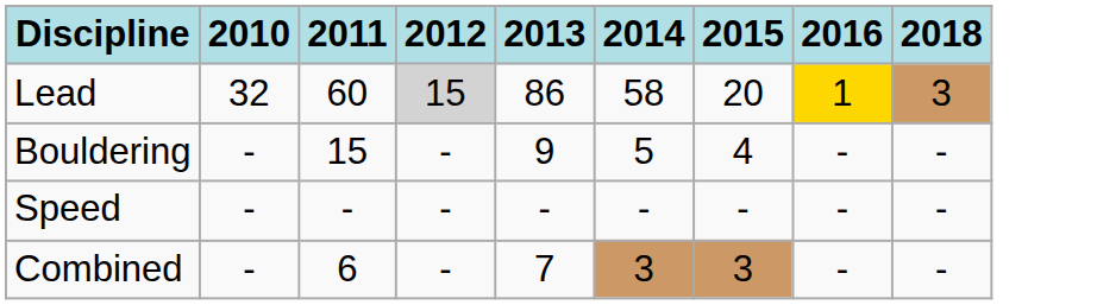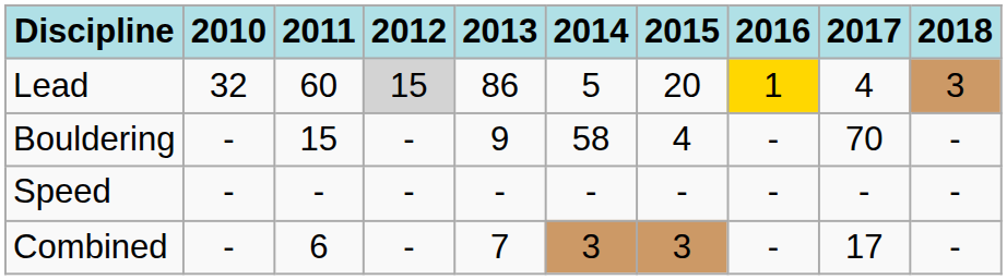 <table class="wikitable" style="text-align: center;">
 <tr>
 <th style="background: #b0e0e6;">Discipline</th>
 <th style="background: #b0e0e6;">2010</th>
 <th style="background: #b0e0e6;">2011</th>
 <th style="background: #b0e0e6;">2012</th>
 <th style="background: #b0e0e6;">2013</th>
 <th style="background: #b0e0e6;">2014</th>
 <th style="background: #b0e0e6;">2015</th>
 <th style="background: #b0e0e6;">2016</th>
+<th style="background: #b0e0e6;">2017</th>
 <th style="background: #b0e0e6;">2018</th>
 </tr>
 <tr>
 <td align="left">Lead</td>
 <td>32</td>
 <td>60</td>
 <td style="background: lightgrey;">15</td>
 <td>86</td>
-<td>58</td>
+<td>5</td>
 <td>20</td>
 <td style="background: gold;">1</td>
+<td>4</td>
 <td style="background: #cc9966;">3</td>
 </tr>
 <tr>
 <td align="left">Bouldering</td>
 <td>-</td>
 <td>15</td>
 <td>-</td>
 <td>9</td>
-<td>5</td>
+<td>58</td>
 <td>4</td>
 <td>-</td>
+<td>70</td>
 <td>-</td>
 </tr>
 <tr>
 <td align="left">Speed</td>
+<td>-</td>
 <td>-</td>
 <td>-</td>
 <td>-</td>
 <td>-</td>
 <td>-</td>
 <td>-</td>
 <td>-</td>
 <td>-</td>
 </tr>
 <tr>
 <td align="left">Combined</td>
 <td>-</td>
 <td>6</td>
 <td>-</td>
 <td>7</td>
 <td style="background: #cc9966;">3</td>
 <td style="background: #cc9966;">3</td>
 <td>-</td>
+<td>17</td>
 <td>-</td>
 </tr>
 </table>
